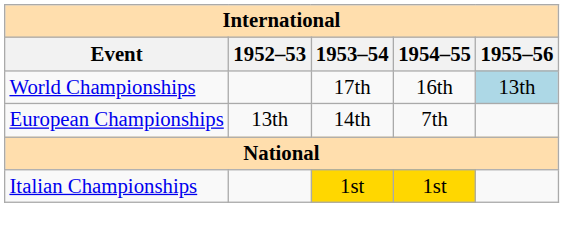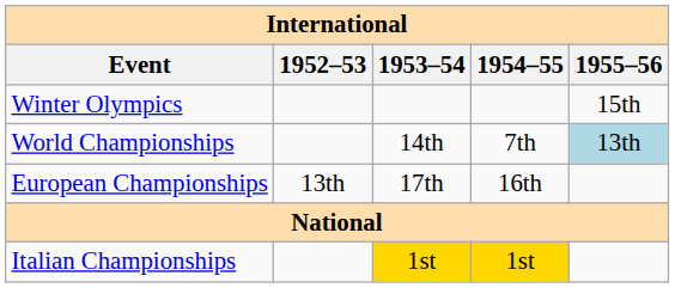 <table class="wikitable" style="text-align:center">
 <tr>
 <th style="background-color: #ffdead; " colspan=5 align=center>International</th>
 </tr>
 <tr>
 <th>Event</th>
 <th>1952–53</th>
 <th>1953–54</th>
 <th>1954–55</th>
 <th>1955–56</th>
 </tr>
 <tr>
+<td align=left><a href='#'>Winter Olympics</a></td>
+<td></td>
+<td></td>
+<td></td>
+<td>15th</td>
+</tr>
+<tr>
 <td align=left><a href='#'>World Championships</a></td>
 <td></td>
-<td>17th</td>
-<td>16th</td>
+<td>14th</td>
+<td>7th</td>
 <td style="background: lightblue;">13th</td>
 </tr>
 <tr>
 <td align=left><a href='#'>European Championships</a></td>
 <td>13th</td>
-<td>14th</td>
-<td>7th</td>
+<td>17th</td>
+<td>16th</td>
 <td></td>
 </tr>
 <tr>
 <th style="background-color: #ffdead; " colspan=5 align=center>National</th>
 </tr>
 <tr>
 <td align=left><a href='#'>Italian Championships</a></td>
 <td></td>
 <td bgcolor=gold>1st</td>
 <td bgcolor=gold>1st</td>
 <td></td>
 </tr>
 </table>
